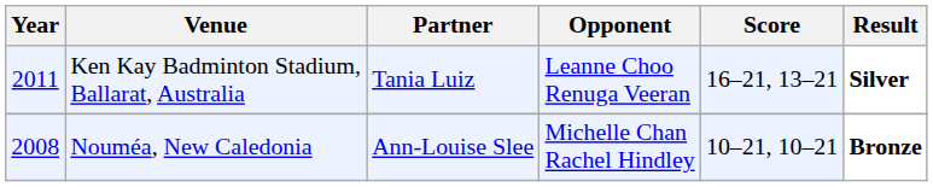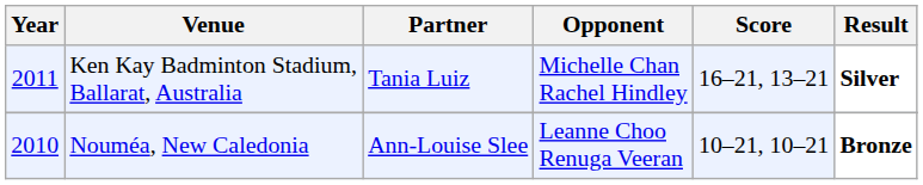 <table class="sortable wikitable" style="font-size: 90%;">
 <tr>
 <th>Year</th>
 <th>Venue</th>
 <th>Partner</th>
 <th>Opponent</th>
 <th>Score</th>
 <th>Result</th>
 </tr>
 <tr style="background:#ECF2FF">
 <td align="center"><a href='#'>2011</a></td>
 <td align="left">Ken Kay Badminton Stadium,<br><a href='#'>Ballarat</a>, <a href='#'>Australia</a></td>
 <td align="left"> <a href='#'>Tania Luiz</a></td>
-<td align="left"> <a href='#'>Leanne Choo</a><br> <a href='#'>Renuga Veeran</a></td>
+<td align="left"> <a href='#'>Michelle Chan</a><br> <a href='#'>Rachel Hindley</a></td>
 <td align="left">16–21, 13–21</td>
 <td style="text-align:left; background:white"> <strong>Silver</strong></td>
 </tr>
 <tr>
 </tr>
 <tr style="background:#ECF2FF">
-<td align="center"><a href='#'>2008</a></td>
+<td align="center"><a href='#'>2010</a></td>
 <td align="left"><a href='#'>Nouméa</a>, <a href='#'>New Caledonia</a></td>
 <td align="left"> <a href='#'>Ann-Louise Slee</a></td>
-<td align="left"> <a href='#'>Michelle Chan</a><br> <a href='#'>Rachel Hindley</a></td>
+<td align="left"> <a href='#'>Leanne Choo</a><br> <a href='#'>Renuga Veeran</a></td>
 <td align="left">10–21, 10–21</td>
 <td style="text-align:left; background:white"> <strong>Bronze</strong></td>
 </tr>
 </table>
